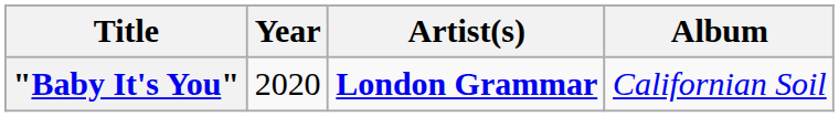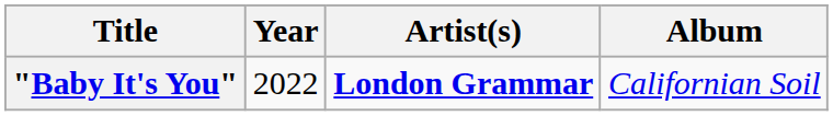 <table class="wikitable plainrowheaders" style="text-align:center;">
 <tr>
 <th>Title</th>
 <th>Year</th>
 <th>Artist(s)</th>
 <th>Album</th>
 </tr>
 <tr>
 <th scope="row">"<a href='#'>Baby It's You</a>"</th>
-<td>2020</td>
+<td>2022</td>
 <td><strong><a href='#'>London Grammar</a></strong></td>
 <td><em><a href='#'>Californian Soil</a></em></td>
 </tr>
 </table>
